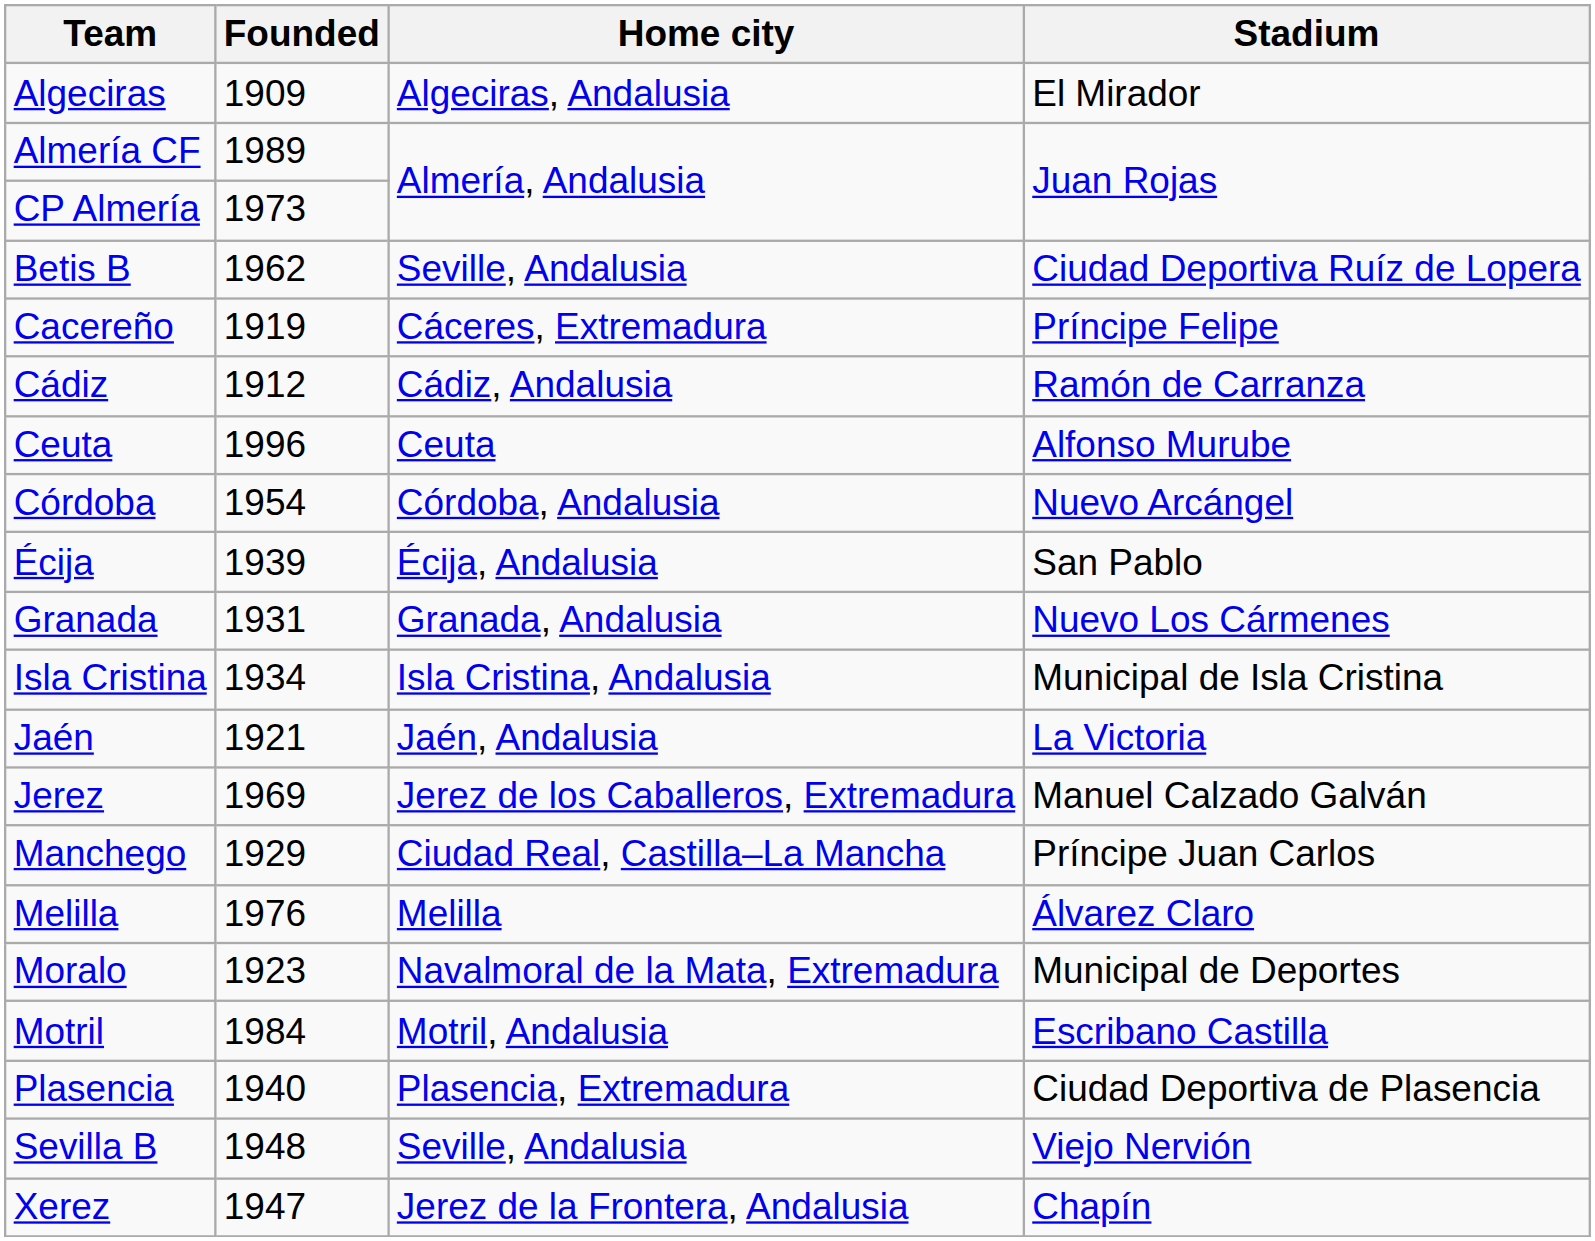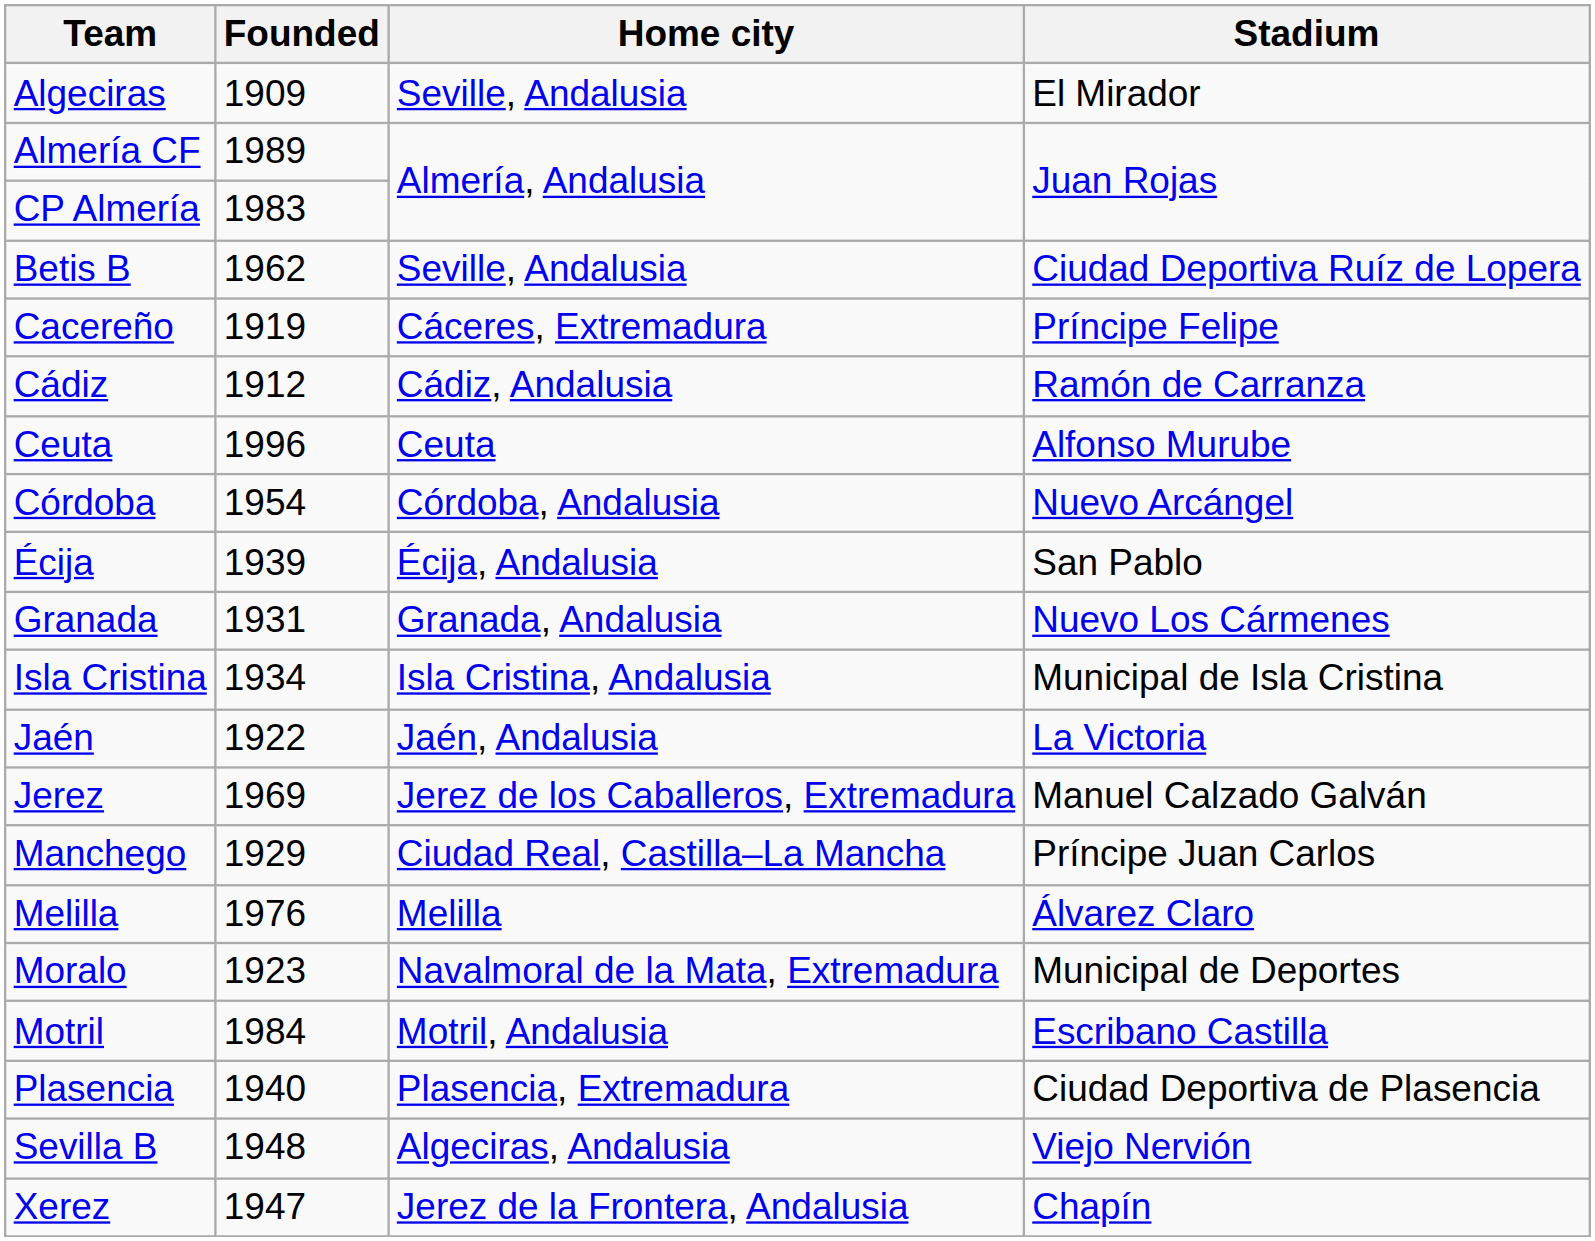 <table class="wikitable sortable">
 <tr>
 <th>Team</th>
 <th>Founded</th>
 <th>Home city</th>
 <th>Stadium</th>
 </tr>
 <tr>
 <td><a href='#'>Algeciras</a></td>
 <td>1909</td>
-<td><a href='#'>Algeciras</a>, <a href='#'>Andalusia</a></td>
+<td><a href='#'>Seville</a>, <a href='#'>Andalusia</a></td>
 <td>El Mirador</td>
 </tr>
 <tr>
 <td><a href='#'>Almería CF</a></td>
 <td>1989</td>
 <td rowspan=2><a href='#'>Almería</a>, <a href='#'>Andalusia</a></td>
 <td rowspan=2><a href='#'>Juan Rojas</a></td>
 </tr>
 <tr>
 <td><a href='#'>CP Almería</a></td>
-<td>1973</td>
+<td>1983</td>
 </tr>
 <tr>
 <td><a href='#'>Betis B</a></td>
 <td>1962</td>
 <td><a href='#'>Seville</a>, <a href='#'>Andalusia</a></td>
 <td><a href='#'>Ciudad Deportiva Ruíz de Lopera</a></td>
 </tr>
 <tr>
 <td><a href='#'>Cacereño</a></td>
 <td>1919</td>
 <td><a href='#'>Cáceres</a>, <a href='#'>Extremadura</a></td>
 <td><a href='#'>Príncipe Felipe</a></td>
 </tr>
 <tr>
 <td><a href='#'>Cádiz</a></td>
 <td>1912</td>
 <td><a href='#'>Cádiz</a>, <a href='#'>Andalusia</a></td>
 <td><a href='#'>Ramón de Carranza</a></td>
 </tr>
 <tr>
 <td><a href='#'>Ceuta</a></td>
 <td>1996</td>
 <td><a href='#'>Ceuta</a></td>
 <td><a href='#'>Alfonso Murube</a></td>
 </tr>
 <tr>
 <td><a href='#'>Córdoba</a></td>
 <td>1954</td>
 <td><a href='#'>Córdoba</a>, <a href='#'>Andalusia</a></td>
 <td><a href='#'>Nuevo Arcángel</a></td>
 </tr>
 <tr>
 <td><a href='#'>Écija</a></td>
 <td>1939</td>
 <td><a href='#'>Écija</a>, <a href='#'>Andalusia</a></td>
 <td>San Pablo</td>
 </tr>
 <tr>
 <td><a href='#'>Granada</a></td>
 <td>1931</td>
 <td><a href='#'>Granada</a>, <a href='#'>Andalusia</a></td>
 <td><a href='#'>Nuevo Los Cármenes</a></td>
 </tr>
 <tr>
 <td><a href='#'>Isla Cristina</a></td>
 <td>1934</td>
 <td><a href='#'>Isla Cristina</a>, <a href='#'>Andalusia</a></td>
 <td>Municipal de Isla Cristina</td>
 </tr>
 <tr>
 <td><a href='#'>Jaén</a></td>
-<td>1921</td>
+<td>1922</td>
 <td><a href='#'>Jaén</a>, <a href='#'>Andalusia</a></td>
 <td><a href='#'>La Victoria</a></td>
 </tr>
 <tr>
 <td><a href='#'>Jerez</a></td>
 <td>1969</td>
 <td><a href='#'>Jerez de los Caballeros</a>, <a href='#'>Extremadura</a></td>
 <td>Manuel Calzado Galván</td>
 </tr>
 <tr>
 <td><a href='#'>Manchego</a></td>
 <td>1929</td>
 <td><a href='#'>Ciudad Real</a>, <a href='#'>Castilla–La Mancha</a></td>
 <td>Príncipe Juan Carlos</td>
 </tr>
 <tr>
 <td><a href='#'>Melilla</a></td>
 <td>1976</td>
 <td><a href='#'>Melilla</a></td>
 <td><a href='#'>Álvarez Claro</a></td>
 </tr>
 <tr>
 <td><a href='#'>Moralo</a></td>
 <td>1923</td>
 <td><a href='#'>Navalmoral de la Mata</a>, <a href='#'>Extremadura</a></td>
 <td>Municipal de Deportes</td>
 </tr>
 <tr>
 <td><a href='#'>Motril</a></td>
 <td>1984</td>
 <td><a href='#'>Motril</a>, <a href='#'>Andalusia</a></td>
 <td><a href='#'>Escribano Castilla</a></td>
 </tr>
 <tr>
 <td><a href='#'>Plasencia</a></td>
 <td>1940</td>
 <td><a href='#'>Plasencia</a>, <a href='#'>Extremadura</a></td>
 <td>Ciudad Deportiva de Plasencia</td>
 </tr>
 <tr>
 <td><a href='#'>Sevilla B</a></td>
 <td>1948</td>
-<td><a href='#'>Seville</a>, <a href='#'>Andalusia</a></td>
+<td><a href='#'>Algeciras</a>, <a href='#'>Andalusia</a></td>
 <td><a href='#'>Viejo Nervión</a></td>
 </tr>
 <tr>
 <td><a href='#'>Xerez</a></td>
 <td>1947</td>
 <td><a href='#'>Jerez de la Frontera</a>, <a href='#'>Andalusia</a></td>
 <td><a href='#'>Chapín</a></td>
 </tr>
 </table>
